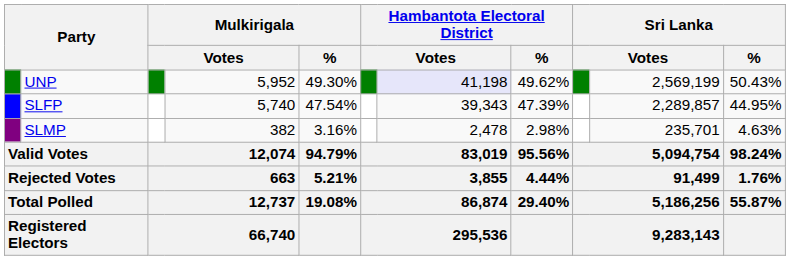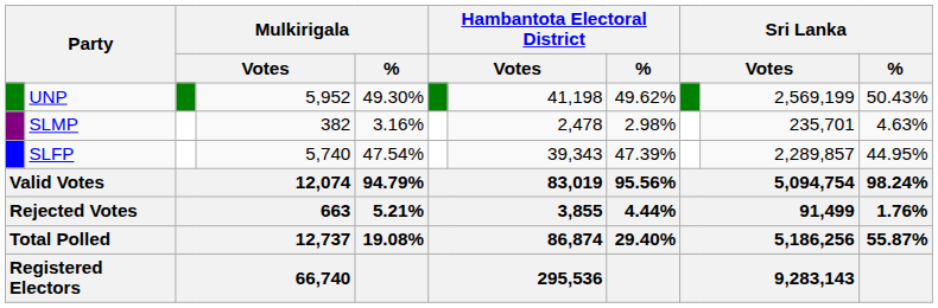 <table class="wikitable">
 <tr>
 <th colspan="2" width="144px"rowspan="2">Party</th>
 <th colspan="3" width="216px">Mulkirigala</th>
 <th colspan="3" width="216px"><a href='#'>Hambantota Electoral District</a></th>
 <th colspan="3" width="216px">Sri Lanka</th>
 </tr>
 <tr>
 <th colspan="2" width="144px">Votes</th>
 <th>%</th>
 <th colspan="2" width="144px">Votes</th>
 <th>%</th>
 <th colspan="2" width="144px">Votes</th>
 <th>%</th>
 </tr>
 <tr>
 <td style="background-color:green;" width="10px"></td>
 <td style="text-align:left;"><a href='#'>UNP</a></td>
 <td style="background-color:green;" width="10px"></td>
 <td style="text-align:right;">5,952</td>
 <td style="text-align:right;">49.30%</td>
 <td style="background-color:green;" width="10px"></td>
-<td style="background: lavender; text-align:right;">41,198</td>
+<td style="text-align:right;">41,198</td>
 <td style="text-align:right;">49.62%</td>
 <td style="background-color:green;" width="10px"></td>
 <td style="text-align:right;">2,569,199</td>
 <td style="text-align:right;">50.43%</td>
+</tr>
+<tr>
+<td style="background-color:purple;" width="10px"></td>
+<td style="text-align:left;"><a href='#'>SLMP</a></td>
+<td style="background-color:white;" width="10px"></td>
+<td style="text-align:right;">382</td>
+<td style="text-align:right;">3.16%</td>
+<td style="background-color:white;" width="10px"></td>
+<td style="text-align:right;">2,478</td>
+<td style="text-align:right;">2.98%</td>
+<td style="background-color:white;" width="10px"></td>
+<td style="text-align:right;">235,701</td>
+<td style="text-align:right;">4.63%</td>
 </tr>
 <tr>
 <td style="background-color:blue;" width="10px"></td>
 <td style="text-align:left;"><a href='#'>SLFP</a></td>
 <td style="background-color:white;" width="10px"></td>
 <td style="text-align:right;">5,740</td>
 <td style="text-align:right;">47.54%</td>
 <td style="background-color:white;" width="10px"></td>
 <td style="text-align:right;">39,343</td>
 <td style="text-align:right;">47.39%</td>
 <td style="background-color:white;" width="10px"></td>
 <td style="text-align:right;">2,289,857</td>
 <td style="text-align:right;">44.95%</td>
-</tr>
-<tr>
-<td style="background-color:purple;" width="10px"></td>
-<td style="text-align:left;"><a href='#'>SLMP</a></td>
-<td style="background-color:white;" width="10px"></td>
-<td style="text-align:right;">382</td>
-<td style="text-align:right;">3.16%</td>
-<td style="background-color:white;" width="10px"></td>
-<td style="text-align:right;">2,478</td>
-<td style="text-align:right;">2.98%</td>
-<td style="background-color:white;" width="10px"></td>
-<td style="text-align:right;">235,701</td>
-<td style="text-align:right;">4.63%</td>
 </tr>
 <tr>
 <th colspan="2" width="144px"style="text-align:left;">Valid Votes</th>
 <th style="text-align:right;"colspan="2" width="144px">12,074</th>
 <th style="text-align:right;">94.79%</th>
 <th style="text-align:right;"colspan="2" width="144px">83,019</th>
 <th style="text-align:right;">95.56%</th>
 <th style="text-align:right;"colspan="2" width="144px">5,094,754</th>
 <th style="text-align:right;">98.24%</th>
 </tr>
 <tr>
 <th colspan="2" width="144px"style="text-align:left;">Rejected Votes</th>
 <th style="text-align:right;"colspan="2" width="144px">663</th>
 <th style="text-align:right;">5.21%</th>
 <th style="text-align:right;"colspan="2" width="144px">3,855</th>
 <th style="text-align:right;">4.44%</th>
 <th style="text-align:right;"colspan="2" width="144px">91,499</th>
 <th style="text-align:right;">1.76%</th>
 </tr>
 <tr>
 <th colspan="2" width="144px"style="text-align:left;">Total Polled</th>
 <th style="text-align:right;"colspan="2" width="144px">12,737</th>
 <th style="text-align:right;">19.08%</th>
 <th style="text-align:right;"colspan="2" width="144px">86,874</th>
 <th style="text-align:right;">29.40%</th>
 <th style="text-align:right;"colspan="2" width="144px">5,186,256</th>
 <th style="text-align:right;">55.87%</th>
 </tr>
 <tr>
 <th colspan="2" width="144px"style="text-align:left;">Registered Electors</th>
 <th style="text-align:right;"colspan="2" width="144px">66,740</th>
 <th></th>
 <th style="text-align:right;"colspan="2" width="144px">295,536</th>
 <th></th>
 <th style="text-align:right;"colspan="2" width="144px">9,283,143</th>
 <th></th>
 </tr>
 </table>
